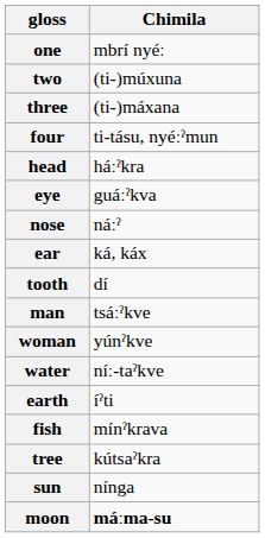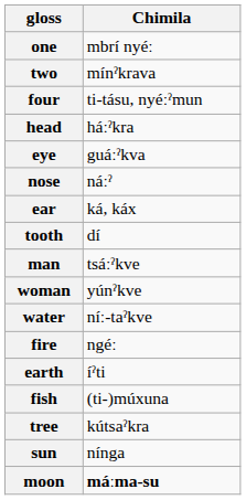 <table class="wikitable" width=25%>
 <tr>
 <th>gloss</th>
 <th>Chimila</th>
 </tr>
 <tr>
 <th>one</th>
 <td>mbrí nyéː</td>
 </tr>
 <tr>
 <th>two</th>
-<td>(ti-)múxuna</td>
-</tr>
-<tr>
-<th>three</th>
-<td>(ti-)máxana</td>
+<td>mínˀkrava</td>
 </tr>
 <tr>
 <th>four</th>
 <td>ti-tásu, nyéːˀmun</td>
 </tr>
 <tr>
 <th>head</th>
 <td>háːˀkra</td>
 </tr>
 <tr>
 <th>eye</th>
 <td>guáːˀkva</td>
 </tr>
 <tr>
 <th>nose</th>
 <td>náːˀ</td>
 </tr>
 <tr>
 <th>ear</th>
 <td>ká, káx</td>
 </tr>
 <tr>
 <th>tooth</th>
 <td>dí</td>
 </tr>
 <tr>
 <th>man</th>
 <td>tsáːˀkve</td>
 </tr>
 <tr>
 <th>woman</th>
 <td>yúnˀkve</td>
 </tr>
 <tr>
 <th>water</th>
 <td>níː-taˀkve</td>
 </tr>
 <tr>
+<th>fire</th>
+<td>ngéː</td>
+</tr>
+<tr>
 <th>earth</th>
 <td>íˀti</td>
 </tr>
 <tr>
 <th>fish</th>
-<td>mínˀkrava</td>
+<td>(ti-)múxuna</td>
 </tr>
 <tr>
 <th>tree</th>
 <td>kútsaˀkra</td>
 </tr>
 <tr>
 <th>sun</th>
 <td>nínga</td>
 </tr>
 <tr>
 <th>moon</th>
 <td><strong>máːma-su</strong></td>
 </tr>
 </table>
